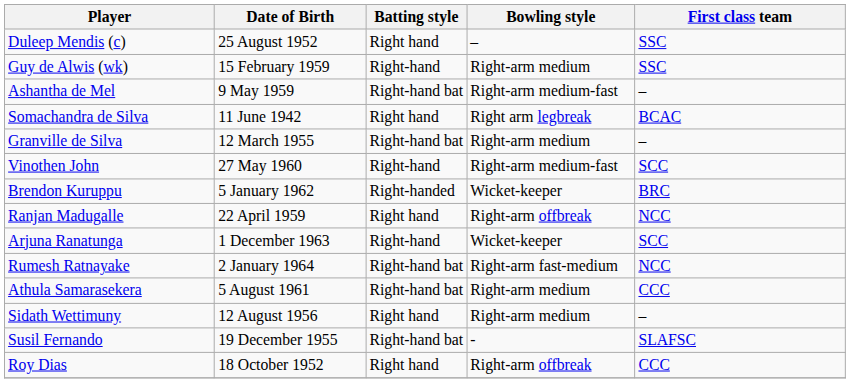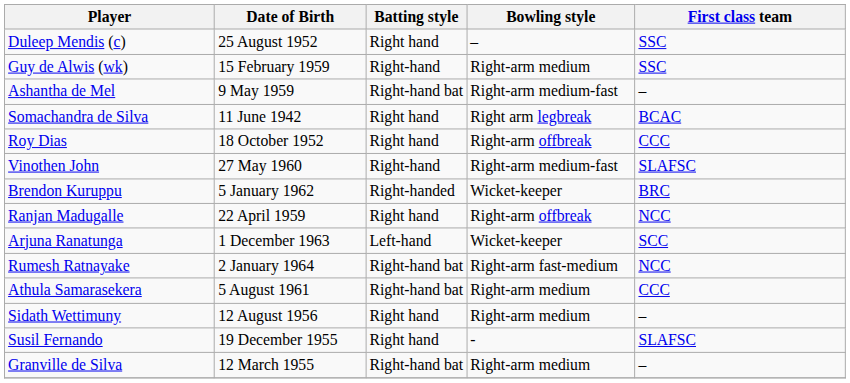 <table class="wikitable">
 <tr>
 <th width="25%">Player</th>
 <th width="18%">Date of Birth</th>
 <th width="12%">Batting style</th>
 <th width="20%">Bowling style</th>
 <th width="25%"><a href='#'>First class</a> team</th>
 </tr>
 <tr>
 <td><a href='#'>Duleep Mendis</a> (<a href='#'>c</a>)</td>
 <td>25 August 1952</td>
 <td>Right hand</td>
 <td>–</td>
 <td> <a href='#'>SSC</a></td>
 </tr>
 <tr>
 <td><a href='#'>Guy de Alwis</a> (<a href='#'>wk</a>)</td>
 <td>15 February 1959</td>
 <td>Right-hand</td>
 <td>Right-arm medium</td>
 <td> <a href='#'>SSC</a></td>
 </tr>
 <tr>
 <td><a href='#'>Ashantha de Mel</a></td>
 <td>9 May 1959</td>
 <td>Right-hand bat</td>
 <td>Right-arm medium-fast</td>
 <td> –</td>
 </tr>
 <tr>
 <td><a href='#'>Somachandra de Silva</a></td>
 <td>11 June 1942</td>
 <td>Right hand</td>
 <td>Right arm <a href='#'>legbreak</a></td>
 <td> <a href='#'>BCAC</a></td>
 </tr>
 <tr>
-<td><a href='#'>Granville de Silva</a></td>
-<td>12 March 1955</td>
-<td>Right-hand bat</td>
-<td>Right-arm medium</td>
-<td> –</td>
+<td><a href='#'>Roy Dias</a></td>
+<td>18 October 1952</td>
+<td>Right hand</td>
+<td>Right-arm <a href='#'>offbreak</a></td>
+<td> <a href='#'>CCC</a></td>
 </tr>
 <tr>
 <td><a href='#'>Vinothen John</a></td>
 <td>27 May 1960</td>
 <td>Right-hand</td>
 <td>Right-arm medium-fast</td>
-<td> <a href='#'>SCC</a></td>
+<td> <a href='#'>SLAFSC</a></td>
 </tr>
 <tr>
 <td><a href='#'>Brendon Kuruppu</a></td>
 <td>5 January 1962</td>
 <td>Right-handed</td>
 <td>Wicket-keeper</td>
 <td> <a href='#'>BRC</a></td>
 </tr>
 <tr>
 <td><a href='#'>Ranjan Madugalle</a></td>
 <td>22 April 1959</td>
 <td>Right hand</td>
 <td>Right-arm <a href='#'>offbreak</a></td>
 <td> <a href='#'>NCC</a></td>
 </tr>
 <tr>
 <td><a href='#'>Arjuna Ranatunga</a></td>
 <td>1 December 1963</td>
-<td>Right-hand</td>
+<td>Left-hand</td>
 <td>Wicket-keeper</td>
 <td> <a href='#'>SCC</a></td>
 </tr>
 <tr>
 <td><a href='#'>Rumesh Ratnayake</a></td>
 <td>2 January 1964</td>
 <td>Right-hand bat</td>
 <td>Right-arm fast-medium</td>
 <td> <a href='#'>NCC</a></td>
 </tr>
 <tr>
 <td><a href='#'>Athula Samarasekera</a></td>
 <td>5 August 1961</td>
 <td>Right-hand bat</td>
 <td>Right-arm medium</td>
 <td> <a href='#'>CCC</a></td>
 </tr>
 <tr>
 <td><a href='#'>Sidath Wettimuny</a></td>
 <td>12 August 1956</td>
 <td>Right hand</td>
 <td>Right-arm medium</td>
 <td> –</td>
 </tr>
 <tr>
 <td><a href='#'>Susil Fernando</a></td>
 <td>19 December 1955</td>
-<td>Right-hand bat</td>
+<td>Right hand</td>
 <td>-</td>
 <td> <a href='#'>SLAFSC</a></td>
 </tr>
 <tr>
-<td><a href='#'>Roy Dias</a></td>
-<td>18 October 1952</td>
-<td>Right hand</td>
-<td>Right-arm <a href='#'>offbreak</a></td>
-<td> <a href='#'>CCC</a></td>
+<td><a href='#'>Granville de Silva</a></td>
+<td>12 March 1955</td>
+<td>Right-hand bat</td>
+<td>Right-arm medium</td>
+<td> –</td>
 </tr>
 <tr>
 </tr>
 </table>
